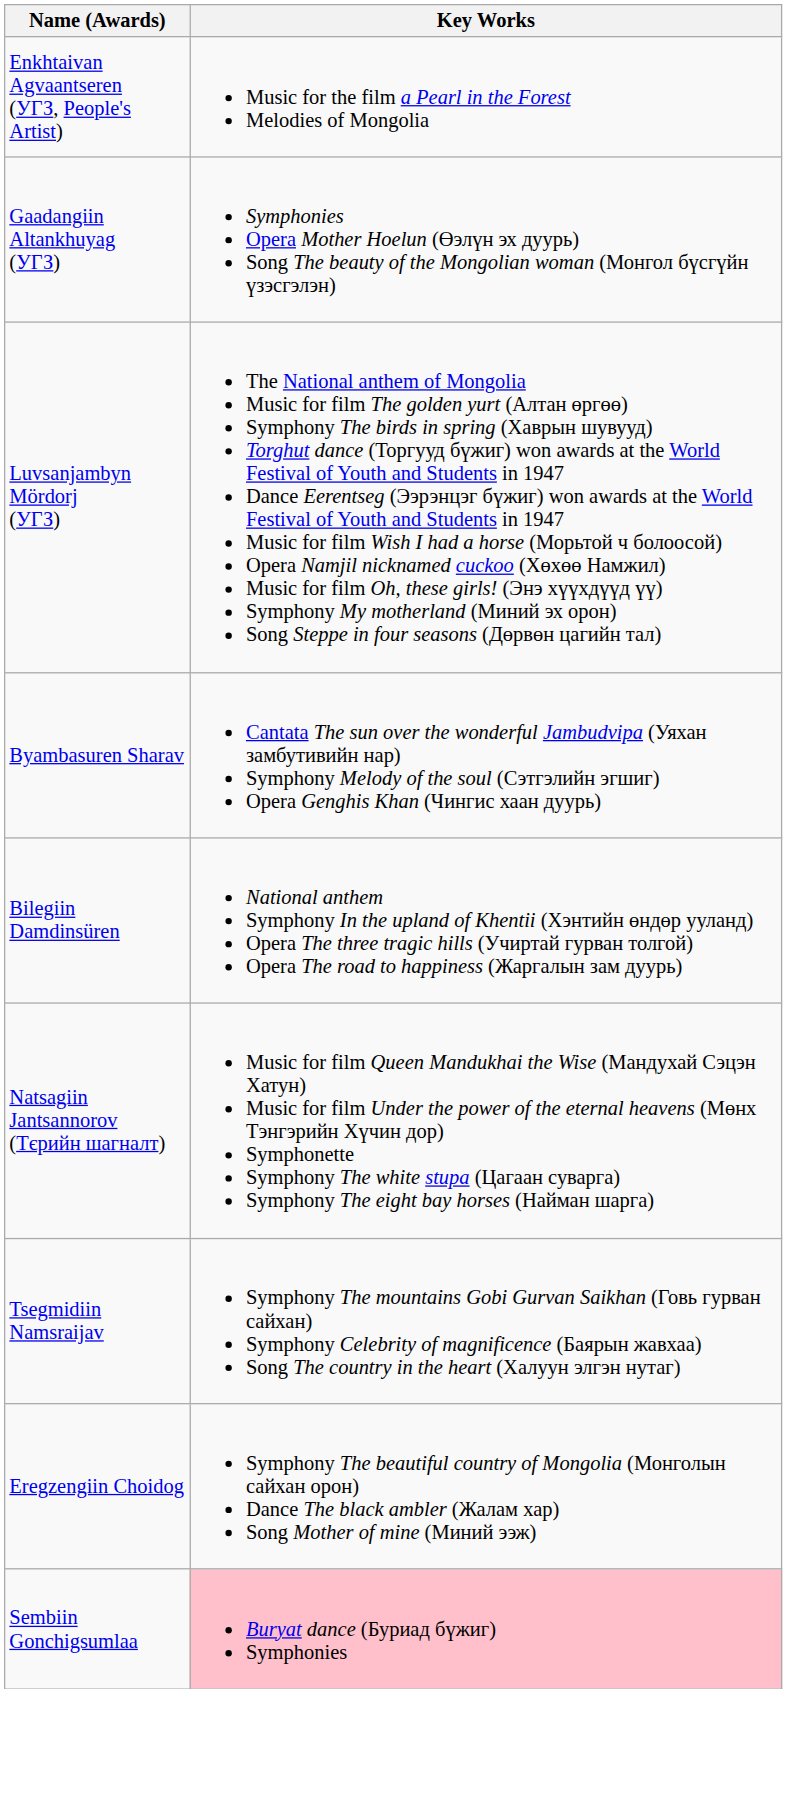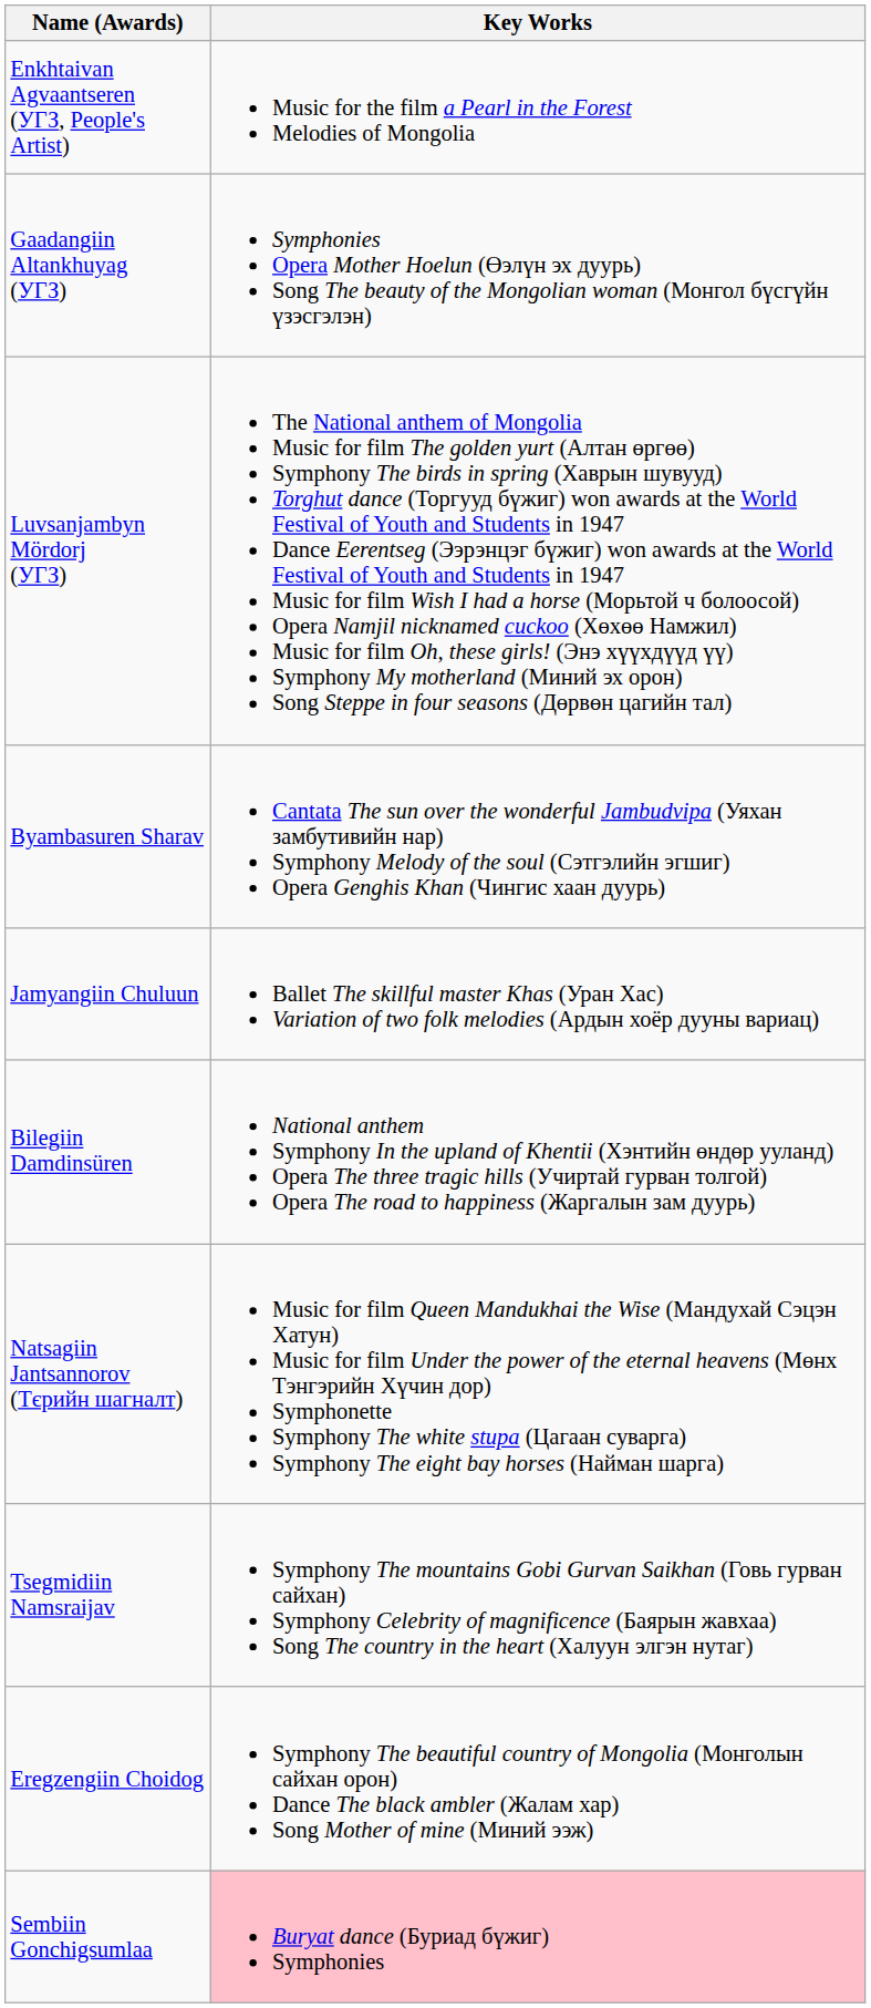 <table class="wikitable">
 <tr>
 <th>Name (Awards)</th>
 <th>Key Works</th>
 </tr>
 <tr>
 <td><a href='#'>Enkhtaivan Agvaantseren</a> <br>(<a href='#'>УГЗ</a>, <a href='#'>People's Artist</a>)</td>
 <td><br><ul><li>Music for the film <em><a href='#'>a Pearl in the Forest</a></em></li><li>Melodies of Mongolia</li></ul></td>
 </tr>
 <tr>
 <td><a href='#'>Gaadangiin Altankhuyag</a> <br>(<a href='#'>УГЗ</a>)</td>
 <td><br><ul><li><em>Symphonies</em></li><li><a href='#'>Opera</a> <em>Mother Hoelun</em> (Өэлүн эх дуурь)</li><li>Song <em>The beauty of the Mongolian woman</em> (Монгол бүсгүйн үзэсгэлэн)</li></ul></td>
 </tr>
 <tr>
 <td><a href='#'>Luvsanjambyn Mördorj</a> <br>(<a href='#'>УГЗ</a>)</td>
 <td><br><ul><li>The <a href='#'>National anthem of Mongolia</a></li><li>Music for film <em>The golden yurt</em> (Алтан өргөө)</li><li>Symphony <em>The birds in spring</em> (Хаврын шувууд)</li><li><em><a href='#'>Torghut</a> dance</em> (Торгууд бүжиг) won awards at the <a href='#'>World Festival of Youth and Students</a> in 1947</li><li>Dance <em>Eerentseg</em> (Ээрэнцэг бүжиг) won awards at the <a href='#'>World Festival of Youth and Students</a> in 1947</li><li>Music for film <em>Wish I had a horse</em> (Морьтой ч болоосой)</li><li>Opera <em>Namjil nicknamed <a href='#'>cuckoo</a></em> (Хөхөө Намжил)</li><li>Music for film <em>Oh, these girls!</em> (Энэ хүүхдүүд үү)</li><li>Symphony <em>My motherland</em> (Миний эх орон)</li><li>Song <em>Steppe in four seasons</em> (Дөрвөн цагийн тал)</li></ul></td>
 </tr>
 <tr>
 <td><a href='#'>Byambasuren Sharav</a></td>
 <td><br><ul><li><a href='#'>Cantata</a> <em>The sun over the wonderful <a href='#'>Jambudvipa</a></em> (Уяхан замбутивийн нар)</li><li>Symphony <em>Melody of the soul</em> (Сэтгэлийн эгшиг)</li><li>Opera <em>Genghis Khan</em> (Чингис хаан дуурь)</li></ul></td>
 </tr>
 <tr>
+<td><a href='#'>Jamyangiin Chuluun</a></td>
+<td><br><ul><li>Ballet <em>The skillful master Khas</em> (Уран Хас)</li><li><em>Variation of two folk melodies</em> (Ардын хоёр дууны вариац)</li></ul></td>
+</tr>
+<tr>
 <td><a href='#'>Bilegiin Damdinsüren</a></td>
 <td><br><ul><li><em>National anthem</em></li><li>Symphony <em>In the upland of Khentii</em> (Хэнтийн өндөр ууланд)</li><li>Opera <em>The three tragic hills</em> (Учиртай гурван толгой)</li><li>Opera <em>The road to happiness</em> (Жаргалын зам дуурь)</li></ul></td>
 </tr>
 <tr>
 <td><a href='#'>Natsagiin Jantsannorov</a> <br>(<a href='#'>Тєрийн шагналт</a>)</td>
 <td><br><ul><li>Music for film <em>Queen Mandukhai the Wise</em> (Мандухай Сэцэн Хатун)</li><li>Music for film <em>Under the power of the eternal heavens</em> (Мөнх Тэнгэрийн Хүчин дор)</li><li>Symphonette</li><li>Symphony <em>The white <a href='#'>stupa</a></em> (Цагаан суварга)</li><li>Symphony <em>The eight bay horses</em> (Найман шарга)</li></ul></td>
 </tr>
 <tr>
 <td><a href='#'>Tsegmidiin Namsraijav</a></td>
 <td><br><ul><li>Symphony <em>The mountains Gobi Gurvan Saikhan</em> (Говь гурван сайхан)</li><li>Symphony <em>Celebrity of magnificence</em> (Баярын жавхаа)</li><li>Song <em>The country in the heart</em> (Халуун элгэн нутаг)</li></ul></td>
 </tr>
 <tr>
 <td><a href='#'>Eregzengiin Choidog</a></td>
 <td><br><ul><li>Symphony <em>The beautiful country of Mongolia</em> (Монголын сайхан орон)</li><li>Dance <em>The black ambler</em> (Жалам хар)</li><li>Song <em>Mother of mine</em> (Миний ээж)</li></ul></td>
 </tr>
 <tr>
 <td><a href='#'>Sembiin Gonchigsumlaa</a></td>
 <td style="background: pink;"><br><ul><li><em><a href='#'>Buryat</a> dance</em> (Буриад бүжиг)</li><li>Symphonies</li></ul></td>
 </tr>
 </table>
